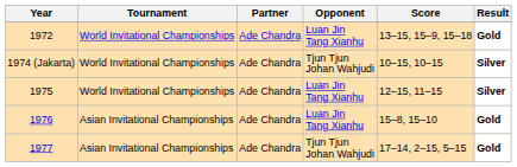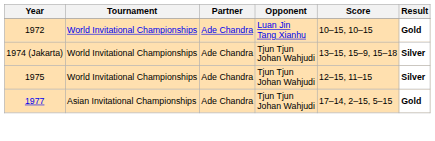 <table class="sortable wikitable" style="font-size:90%;">
 <tr>
 <th>Year</th>
 <th>Tournament</th>
 <th>Partner</th>
 <th>Opponent</th>
 <th>Score</th>
 <th>Result</th>
 </tr>
 <tr>
 </tr>
 <tr style="background:#FFE0AF">
 <td align="center">1972</td>
 <td align="left"><a href='#'>World Invitational Championships</a></td>
 <td align="left"> <a href='#'>Ade Chandra</a></td>
 <td align="left"> <a href='#'>Luan Jin</a><br> <a href='#'>Tang Xianhu</a></td>
-<td align="left">13–15, 15–9, 15–18</td>
+<td align="left">10–15, 10–15</td>
 <td style="text-align:left; background:white"> <strong>Gold</strong></td>
 </tr>
 <tr style="background:#FFE0AF">
 <td align="center">1974 (Jakarta)</td>
 <td align="left">World Invitational Championships</td>
 <td align="left"> Ade Chandra</td>
 <td align="left"> Tjun Tjun<br> Johan Wahjudi</td>
-<td align="left">10–15, 10–15</td>
+<td align="left">13–15, 15–9, 15–18</td>
 <td style="text-align:left; background:white"> <strong>Silver</strong></td>
 </tr>
 <tr style="background:#FFE0AF">
 <td align="center">1975</td>
 <td align="left">World Invitational Championships</td>
 <td align="left"> Ade Chandra</td>
-<td align="left"> <a href='#'>Luan Jin</a><br> <a href='#'>Tang Xianhu</a></td>
+<td align="left"> Tjun Tjun<br> Johan Wahjudi</td>
 <td align="left">12–15, 11–15</td>
 <td style="text-align:left; background:white"> <strong>Silver</strong></td>
-</tr>
-<tr style="background:#FFE0AF">
-<td align="center"><a href='#'>1976</a></td>
-<td align="left">Asian Invitational Championships</td>
-<td align="left"> Ade Chandra</td>
-<td align="left"> <a href='#'>Luan Jin</a><br> <a href='#'>Tang Xianhu</a></td>
-<td align="left">15–8, 15–10</td>
-<td style="text-align:left; background:white"> <strong>Gold</strong></td>
 </tr>
 <tr style="background:#FFE0AF">
 <td align="center"><a href='#'>1977</a></td>
 <td align="left">Asian Invitational Championships</td>
 <td align="left"> Ade Chandra</td>
 <td align="left"> Tjun Tjun<br> Johan Wahjudi</td>
 <td align="left">17–14, 2–15, 5–15</td>
 <td style="text-align:left; background:white"> <strong>Gold</strong></td>
 </tr>
 </table>
